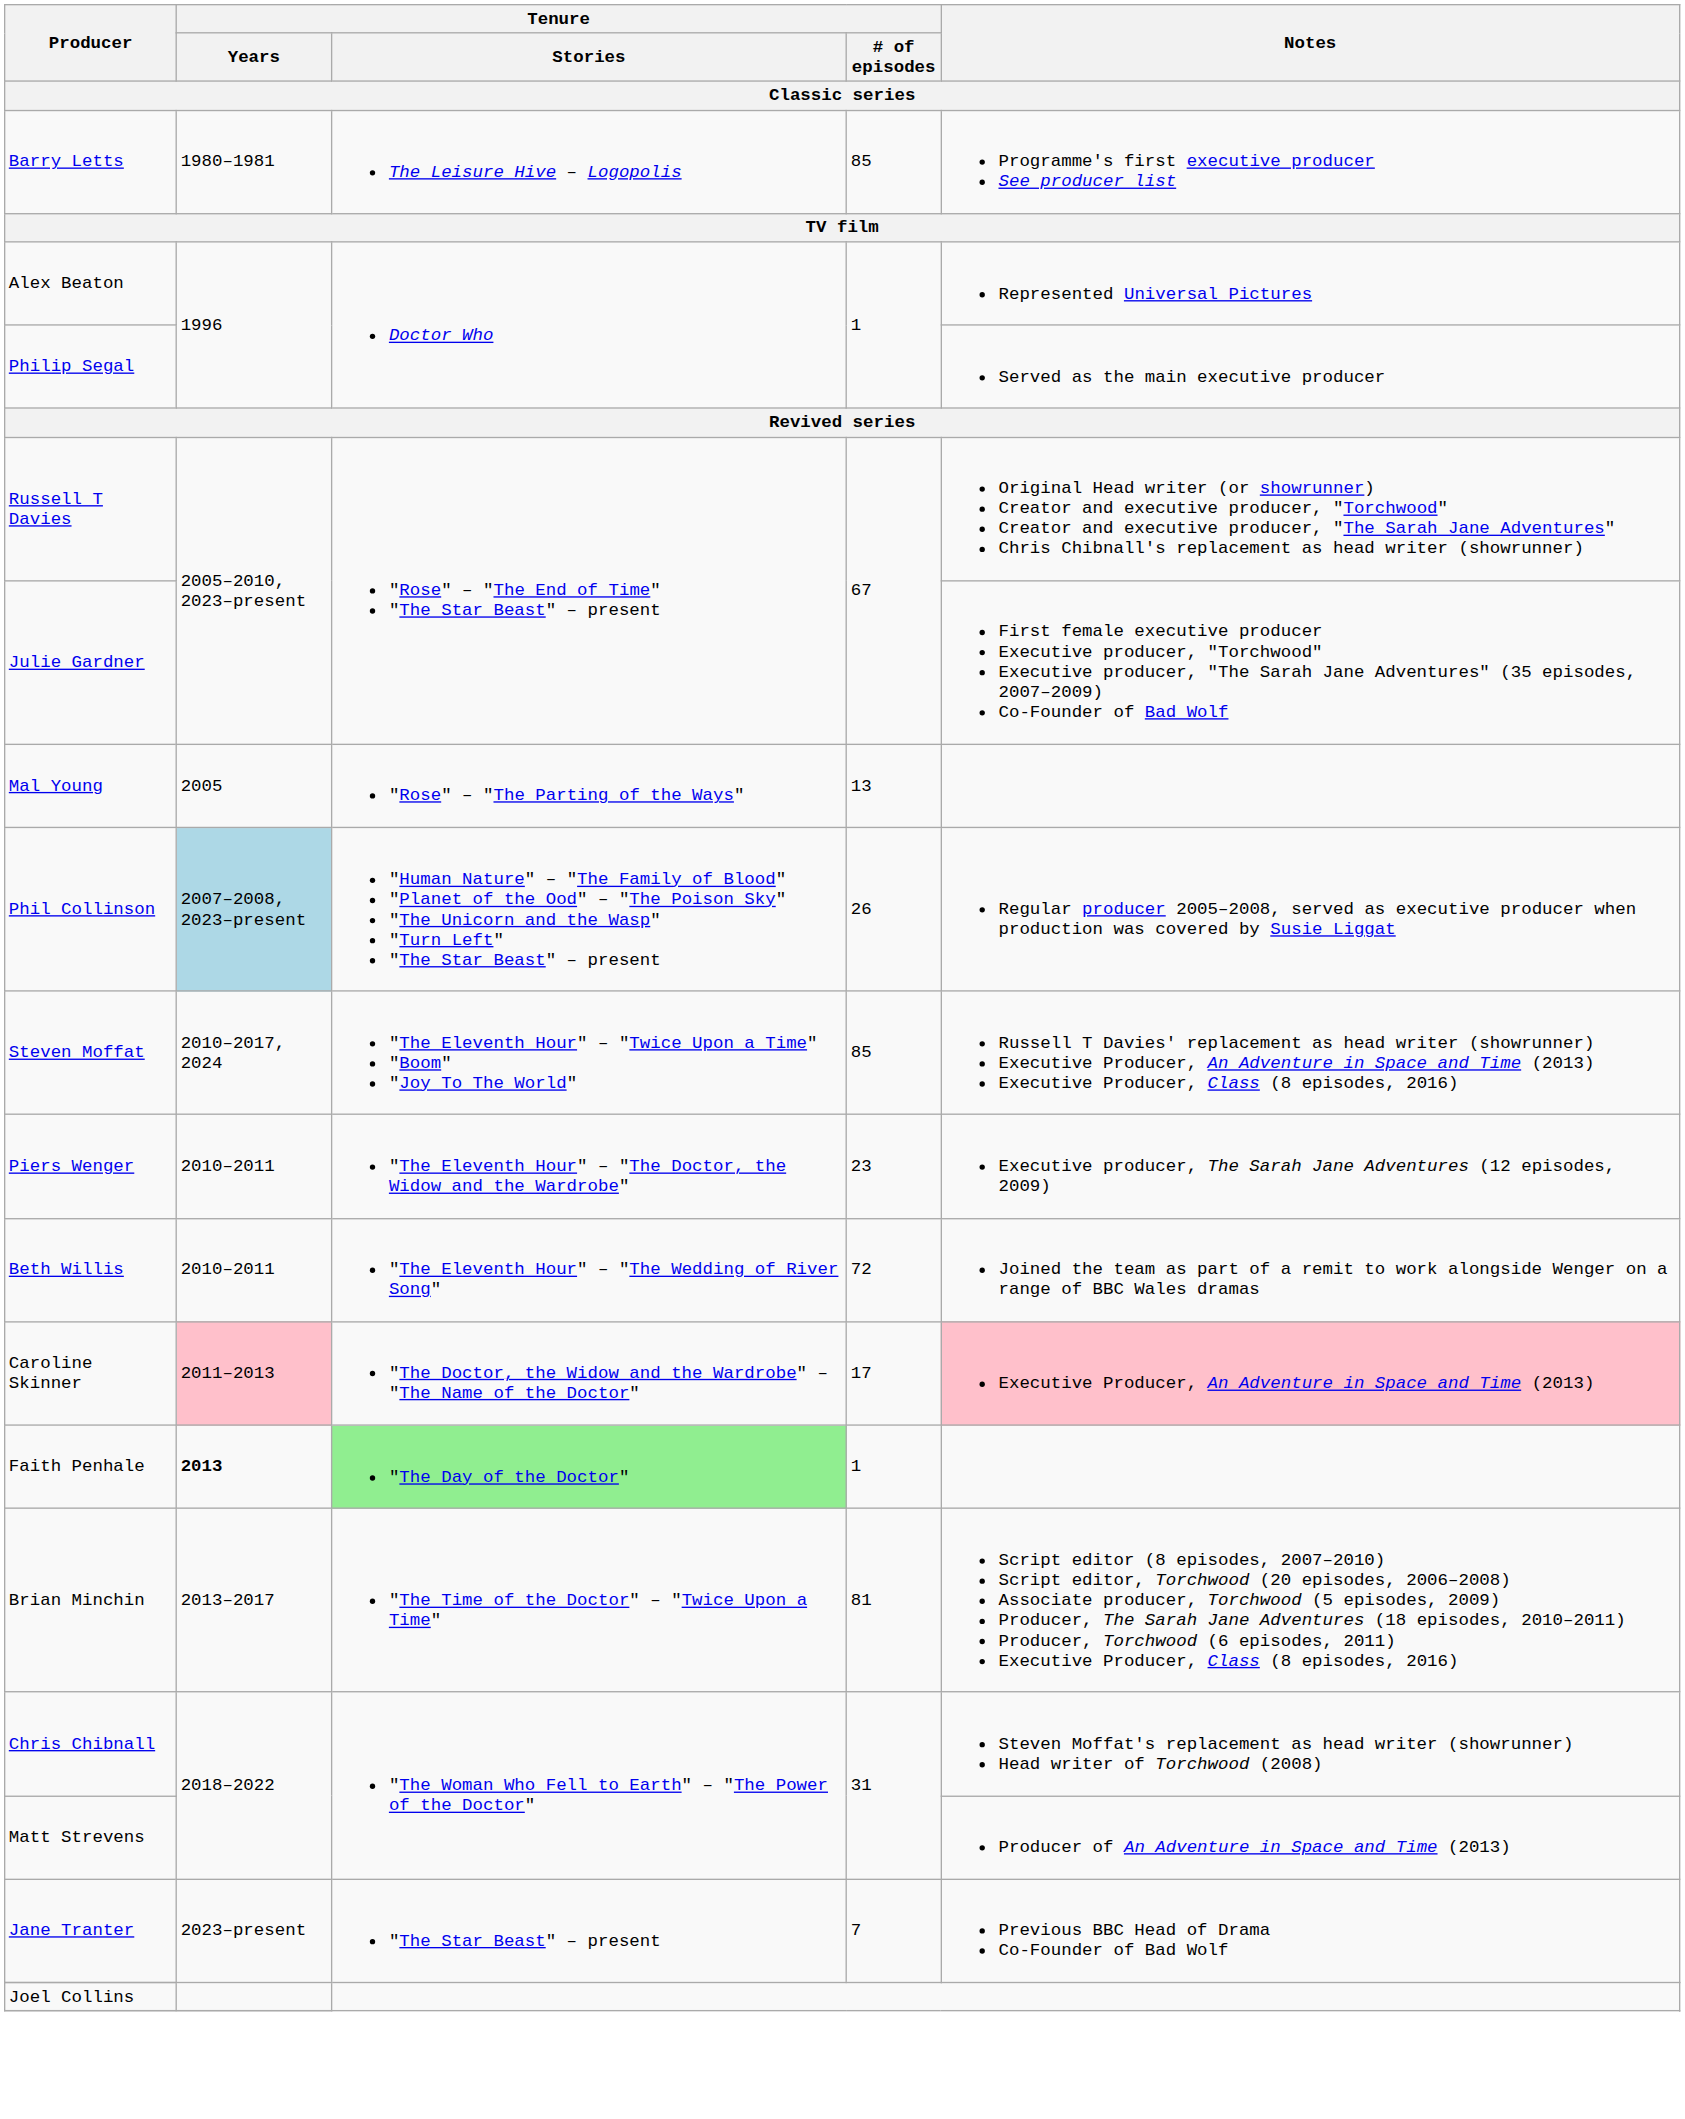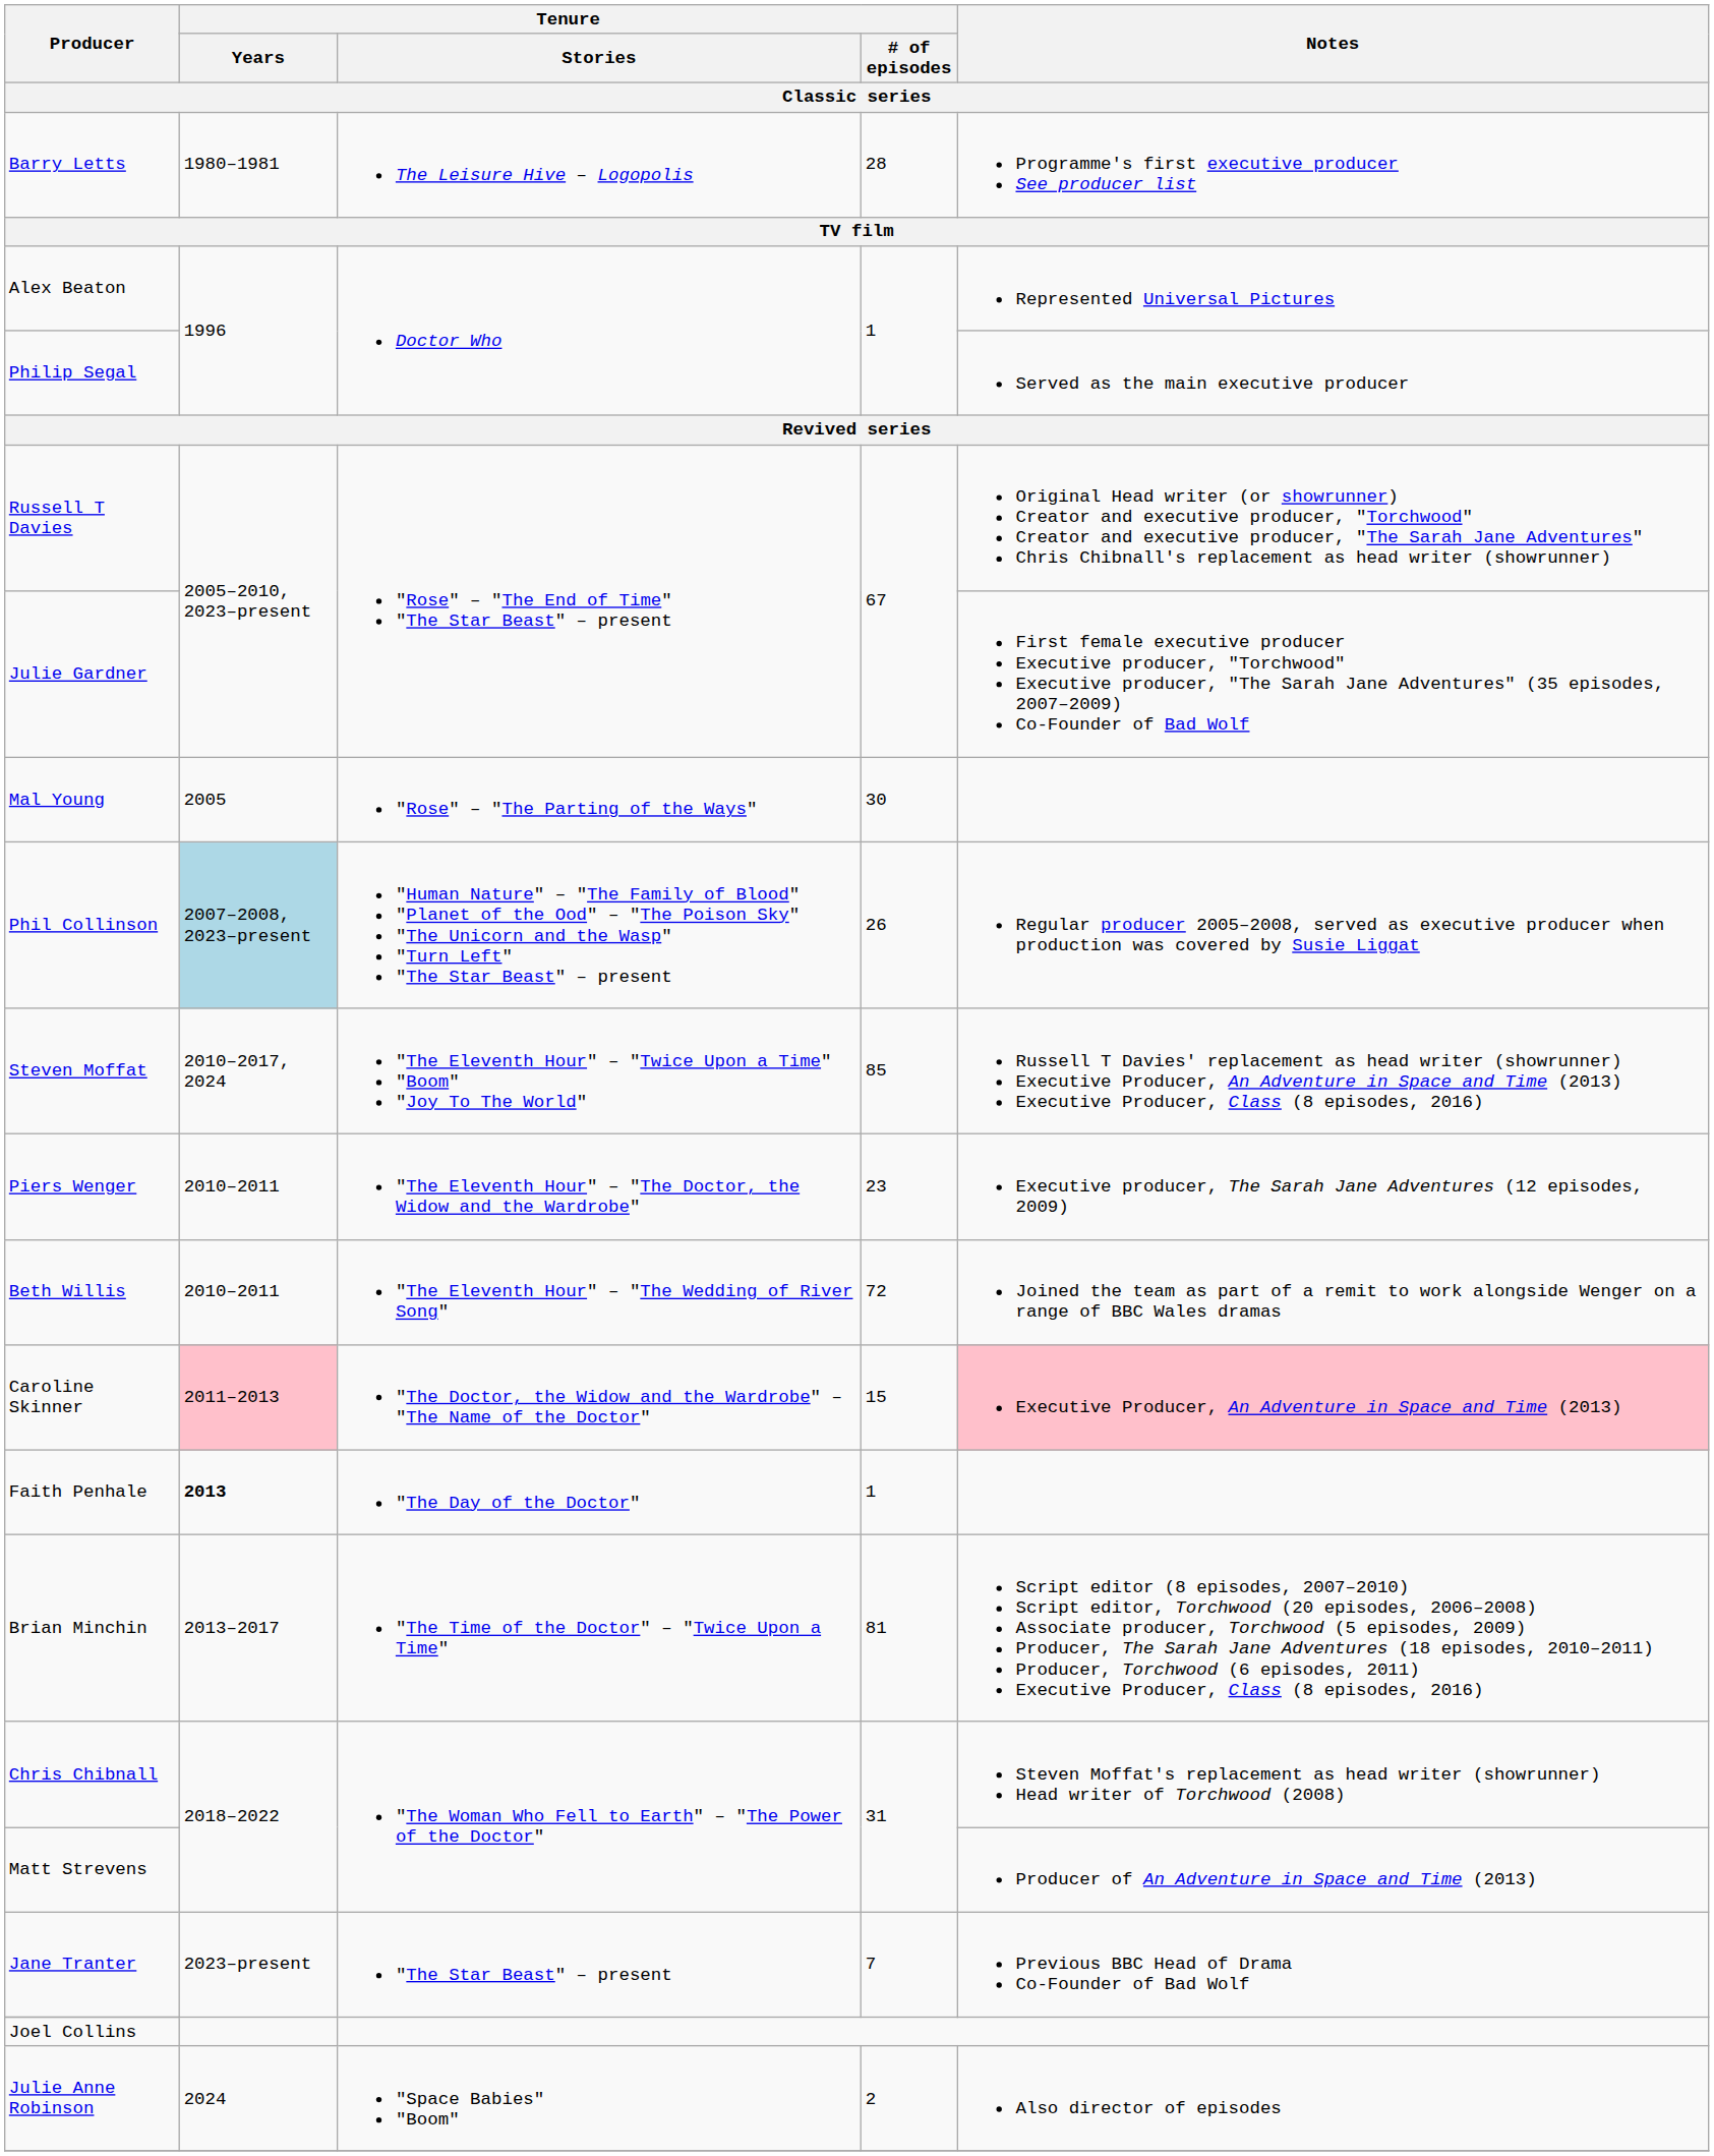 <table class="wikitable">
 <tr>
 <th rowspan="2" width="10%">Producer</th>
 <th colspan="3">Tenure</th>
 <th rowspan="2" width="43%">Notes</th>
 </tr>
 <tr>
 <th width="9%">Years</th>
 <th width="30%">Stories</th>
 <th width="5%"># of episodes<br></th>
 </tr>
 <tr>
 <th colspan=5>Classic series</th>
 </tr>
 <tr>
 <td><a href='#'>Barry Letts</a></td>
 <td>1980–1981</td>
 <td><br><ul><li><em><a href='#'>The Leisure Hive</a></em> – <em><a href='#'>Logopolis</a></em></li></ul></td>
-<td>85</td>
+<td>28</td>
 <td><br><ul><li>Programme's first <a href='#'>executive producer</a></li><li><em><a href='#'>See producer list</a></em></li></ul></td>
 </tr>
 <tr>
 <th colspan="5">TV film</th>
 </tr>
 <tr>
 <td>Alex Beaton</td>
 <td rowspan="2">1996</td>
 <td rowspan="2"><br><ul><li><em><a href='#'>Doctor Who</a></em></li></ul></td>
 <td rowspan="2">1</td>
 <td><br><ul><li>Represented <a href='#'>Universal Pictures</a></li></ul></td>
 </tr>
 <tr>
 <td><a href='#'>Philip Segal</a></td>
 <td><br><ul><li>Served as the main executive producer</li></ul></td>
 </tr>
 <tr>
 <th colspan="5">Revived series</th>
 </tr>
 <tr>
 <td><a href='#'>Russell T Davies</a></td>
 <td rowspan="2">2005–2010, 2023–present</td>
 <td rowspan="2"><br><ul><li>"<a href='#'>Rose</a>" – "<a href='#'>The End of Time</a>"</li><li>"<a href='#'>The Star Beast</a>" – present</li></ul></td>
 <td rowspan="2">67</td>
 <td><br><ul><li>Original Head writer (or <a href='#'>showrunner</a>)</li><li>Creator and executive producer, "<a href='#'>Torchwood</a>"</li><li>Creator and executive producer, "<a href='#'>The Sarah Jane Adventures</a>"</li><li>Chris Chibnall's replacement as head writer (showrunner)</li></ul></td>
 </tr>
 <tr>
 <td><a href='#'>Julie Gardner</a></td>
 <td><br><ul><li>First female executive producer</li><li>Executive producer, "Torchwood"</li><li>Executive producer, "The Sarah Jane Adventures" (35 episodes, 2007–2009)</li><li>Co-Founder of <a href='#'>Bad Wolf</a></li></ul></td>
 </tr>
 <tr>
 <td><a href='#'>Mal Young</a></td>
 <td>2005</td>
 <td><br><ul><li>"<a href='#'>Rose</a>" – "<a href='#'>The Parting of the Ways</a>"</li></ul></td>
-<td>13</td>
+<td>30</td>
 <td></td>
 </tr>
 <tr>
 <td><a href='#'>Phil Collinson</a></td>
 <td style="background: lightblue;">2007–2008, 2023–present</td>
 <td><br><ul><li>"<a href='#'>Human Nature</a>" – "<a href='#'>The Family of Blood</a>"</li><li>"<a href='#'>Planet of the Ood</a>" – "<a href='#'>The Poison Sky</a>"</li><li>"<a href='#'>The Unicorn and the Wasp</a>"</li><li>"<a href='#'>Turn Left</a>"</li><li>"<a href='#'>The Star Beast</a>" – present</li></ul></td>
 <td>26</td>
 <td><br><ul><li>Regular <a href='#'>producer</a> 2005–2008, served as executive producer when production was covered by <a href='#'>Susie Liggat</a></li></ul></td>
 </tr>
 <tr>
 <td><a href='#'>Steven Moffat</a></td>
 <td>2010–2017, 2024</td>
 <td><br><ul><li>"<a href='#'>The Eleventh Hour</a>" – "<a href='#'>Twice Upon a Time</a>"</li><li>"<a href='#'>Boom</a>"</li><li>"<a href='#'>Joy To The World</a>"</li></ul></td>
 <td>85</td>
 <td><br><ul><li>Russell T Davies' replacement as head writer (showrunner)</li><li>Executive Producer, <em><a href='#'>An Adventure in Space and Time</a></em> (2013)</li><li>Executive Producer, <em><a href='#'>Class</a></em> (8 episodes, 2016)</li></ul></td>
 </tr>
 <tr>
 <td><a href='#'>Piers Wenger</a></td>
 <td>2010–2011</td>
 <td><br><ul><li>"<a href='#'>The Eleventh Hour</a>" – "<a href='#'>The Doctor, the Widow and the Wardrobe</a>"</li></ul></td>
 <td>23</td>
 <td><br><ul><li>Executive producer, <em>The Sarah Jane Adventures</em> (12 episodes, 2009)</li></ul></td>
 </tr>
 <tr>
 <td><a href='#'>Beth Willis</a></td>
 <td>2010–2011</td>
 <td><br><ul><li>"<a href='#'>The Eleventh Hour</a>" – "<a href='#'>The Wedding of River Song</a>"</li></ul></td>
 <td>72</td>
 <td><br><ul><li>Joined the team as part of a remit to work alongside Wenger on a range of BBC Wales dramas</li></ul></td>
 </tr>
 <tr>
 <td>Caroline Skinner</td>
 <td style="background: pink;">2011–2013</td>
 <td><br><ul><li>"<a href='#'>The Doctor, the Widow and the Wardrobe</a>" – "<a href='#'>The Name of the Doctor</a>"</li></ul></td>
-<td>17</td>
+<td>15</td>
 <td style="background: pink;"><br><ul><li>Executive Producer, <em><a href='#'>An Adventure in Space and Time</a></em> (2013)</li></ul></td>
 </tr>
 <tr>
 <td>Faith Penhale</td>
 <td><strong>2013</strong></td>
-<td style="background: lightgreen;"><br><ul><li>"<a href='#'>The Day of the Doctor</a>"</li></ul></td>
+<td><br><ul><li>"<a href='#'>The Day of the Doctor</a>"</li></ul></td>
 <td>1</td>
 <td></td>
 </tr>
 <tr>
 <td>Brian Minchin</td>
 <td>2013–2017</td>
 <td><br><ul><li>"<a href='#'>The Time of the Doctor</a>" – "<a href='#'>Twice Upon a Time</a>"</li></ul></td>
 <td>81</td>
 <td><br><ul><li>Script editor (8 episodes, 2007–2010)</li><li>Script editor, <em>Torchwood</em> (20 episodes, 2006–2008)</li><li>Associate producer, <em>Torchwood</em> (5 episodes, 2009)</li><li>Producer, <em>The Sarah Jane Adventures</em> (18 episodes, 2010–2011)</li><li>Producer, <em>Torchwood</em> (6 episodes, 2011)</li><li>Executive Producer, <em><a href='#'>Class</a></em> (8 episodes, 2016)</li></ul></td>
 </tr>
 <tr>
 <td><a href='#'>Chris Chibnall</a></td>
 <td rowspan="2">2018–2022</td>
 <td rowspan="2"><br><ul><li>"<a href='#'>The Woman Who Fell to Earth</a>" – "<a href='#'>The Power of the Doctor</a>"</li></ul></td>
 <td rowspan="2">31</td>
 <td><br><ul><li>Steven Moffat's replacement as head writer (showrunner)</li><li>Head writer of <em>Torchwood</em> (2008)</li></ul></td>
 </tr>
 <tr>
 <td>Matt Strevens</td>
 <td><br><ul><li>Producer of <em><a href='#'>An Adventure in Space and Time</a></em> (2013)</li></ul></td>
 </tr>
 <tr>
 <td><a href='#'>Jane Tranter</a></td>
 <td rowspan="2">2023–present</td>
 <td rowspan="2"><br><ul><li>"<a href='#'>The Star Beast</a>" – present</li></ul></td>
 <td rowspan="2">7</td>
 <td><br><ul><li>Previous  BBC Head of Drama</li><li>Co-Founder of Bad Wolf</li></ul></td>
 </tr>
 <tr>
 </tr>
 <tr>
 <td>Joel Collins</td>
 <td></td>
 </tr>
 <tr>
+<td><a href='#'>Julie Anne Robinson</a></td>
+<td>2024</td>
+<td><br><ul><li>"Space Babies"</li><li>"Boom"</li></ul></td>
+<td>2</td>
+<td><br><ul><li>Also director of episodes</li></ul></td>
+</tr>
+<tr>
 </tr>
 </table>
